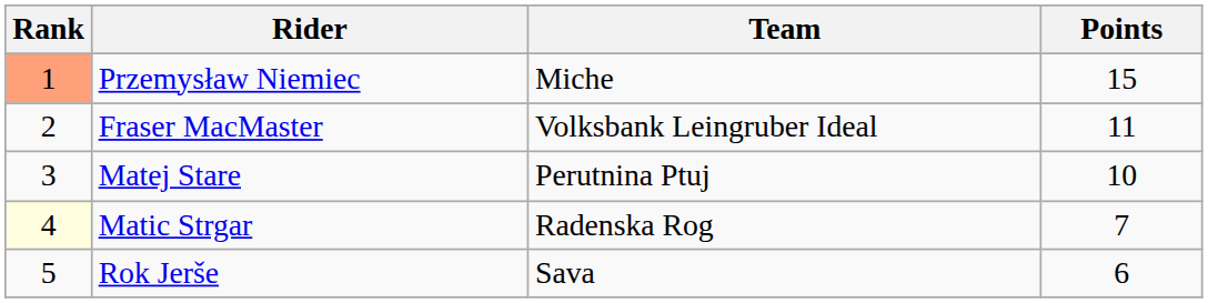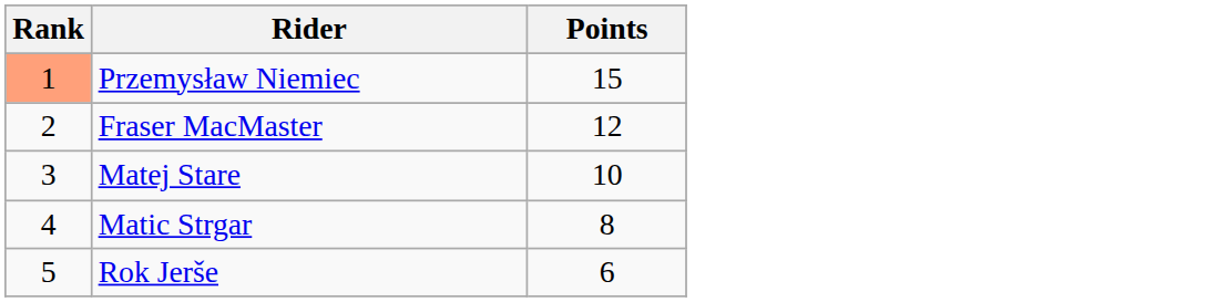 <table class="wikitable">
 <tr>
 <th>Rank</th>
 <th>Rider</th>
-<th>Team</th>
 <th>Points</th>
 </tr>
 <tr>
 <td align=center style="background: lightsalmon;">1</td>
 <td width=220> <a href='#'>Przemysław Niemiec</a> </td>
-<td width=260>Miche</td>
 <td width=76 align=center>15</td>
 </tr>
 <tr>
 <td align=center>2</td>
 <td> <a href='#'>Fraser MacMaster</a></td>
-<td>Volksbank Leingruber Ideal</td>
-<td align=center>11</td>
+<td align=center>12</td>
 </tr>
 <tr>
 <td align=center>3</td>
 <td> <a href='#'>Matej Stare</a></td>
-<td>Perutnina Ptuj</td>
 <td align=center>10</td>
 </tr>
 <tr>
-<td align=center style="background: lightyellow;">4</td>
+<td align=center>4</td>
 <td> <a href='#'>Matic Strgar</a></td>
-<td>Radenska Rog</td>
-<td align=center>7</td>
+<td align=center>8</td>
 </tr>
 <tr>
 <td align=center>5</td>
 <td> <a href='#'>Rok Jerše</a></td>
-<td>Sava</td>
 <td align=center>6</td>
 </tr>
 </table>
